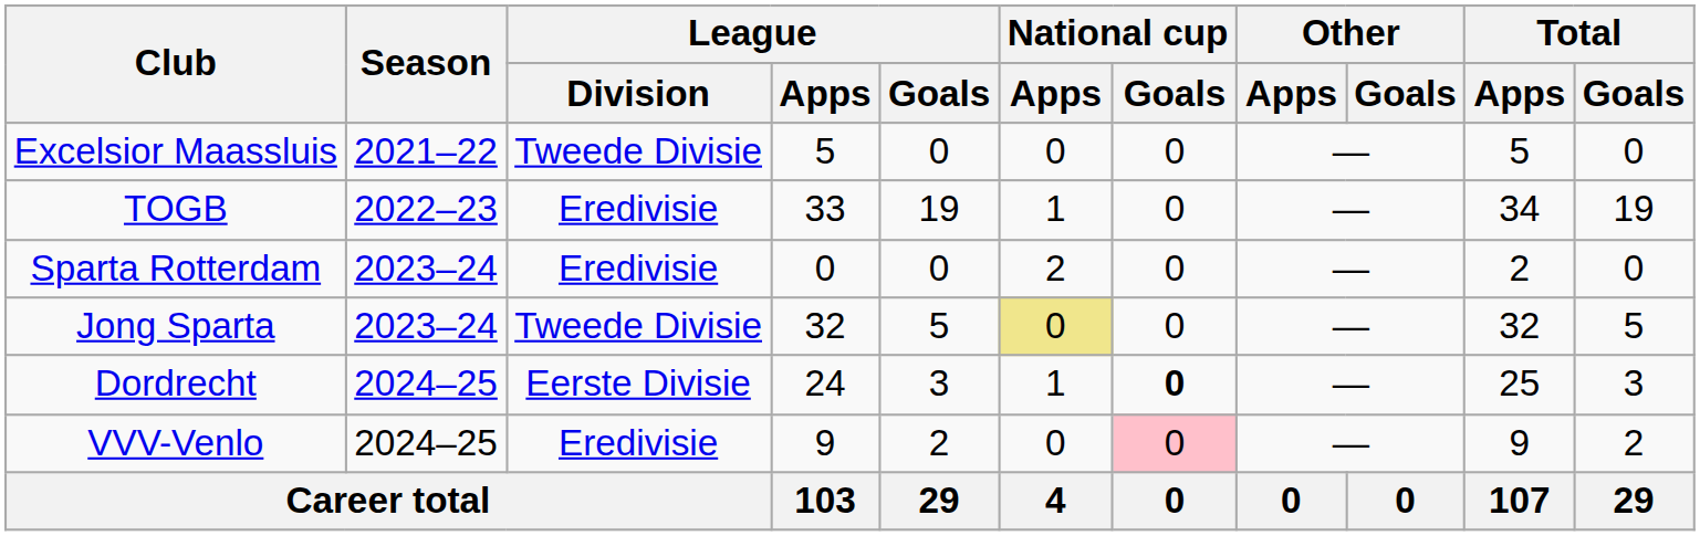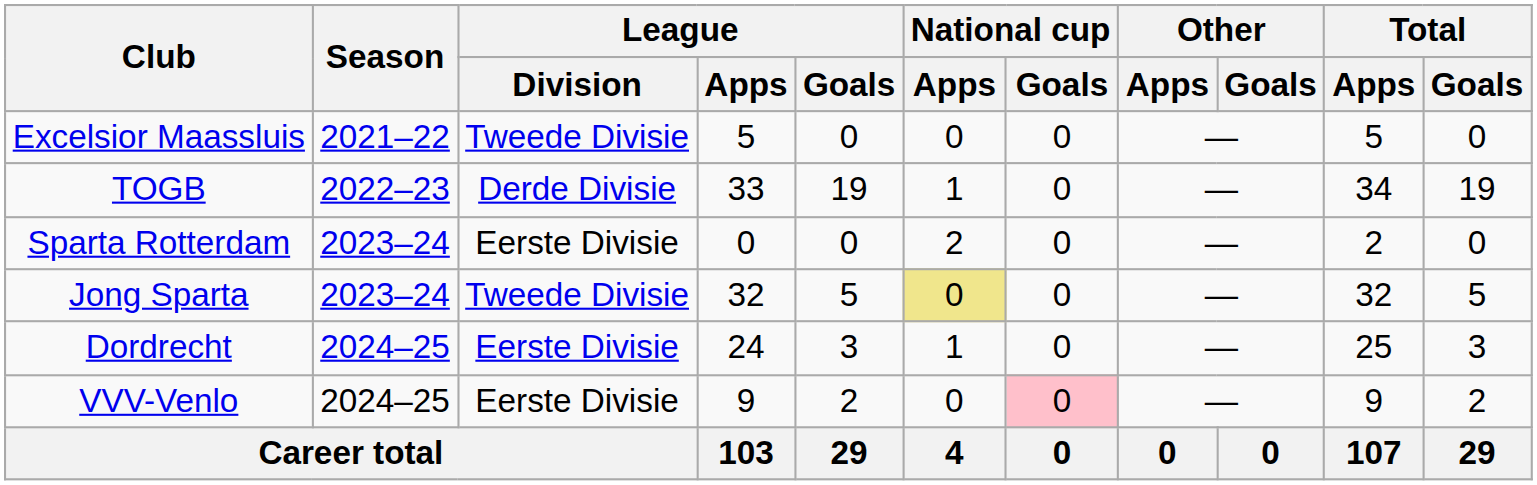 <table class="wikitable" style="text-align:center">
 <tr>
 <th rowspan="2">Club</th>
 <th rowspan="2">Season</th>
 <th colspan="3">League</th>
 <th colspan="2">National cup</th>
 <th colspan="2">Other</th>
 <th colspan="2">Total</th>
 </tr>
 <tr>
 <th>Division</th>
 <th>Apps</th>
 <th>Goals</th>
 <th>Apps</th>
 <th>Goals</th>
 <th>Apps</th>
 <th>Goals</th>
 <th>Apps</th>
 <th>Goals</th>
 </tr>
 <tr>
 <td rowspan="1"><a href='#'>Excelsior Maassluis</a></td>
 <td><a href='#'>2021–22</a></td>
 <td><a href='#'>Tweede Divisie</a></td>
 <td>5</td>
 <td>0</td>
 <td>0</td>
 <td>0</td>
 <td colspan="2">—</td>
 <td>5</td>
 <td>0</td>
 </tr>
 <tr>
 <td rowspan="1"><a href='#'>TOGB</a></td>
 <td><a href='#'>2022–23</a></td>
-<td><a href='#'>Eredivisie</a></td>
+<td><a href='#'>Derde Divisie</a></td>
 <td>33</td>
 <td>19</td>
 <td>1</td>
 <td>0</td>
 <td colspan="2">—</td>
 <td>34</td>
 <td>19</td>
 </tr>
 <tr>
 <td rowspan="1"><a href='#'>Sparta Rotterdam</a></td>
 <td><a href='#'>2023–24</a></td>
-<td><a href='#'>Eredivisie</a></td>
+<td>Eerste Divisie</td>
 <td>0</td>
 <td>0</td>
 <td>2</td>
 <td>0</td>
 <td colspan="2">—</td>
 <td>2</td>
 <td>0</td>
 </tr>
 <tr>
 <td rowspan="1"><a href='#'>Jong Sparta</a></td>
 <td><a href='#'>2023–24</a></td>
 <td><a href='#'>Tweede Divisie</a></td>
 <td>32</td>
 <td>5</td>
 <td style="background: khaki;">0</td>
 <td>0</td>
 <td colspan="2">—</td>
 <td>32</td>
 <td>5</td>
 </tr>
 <tr>
 <td rowspan="1"><a href='#'>Dordrecht</a></td>
 <td><a href='#'>2024–25</a></td>
 <td><a href='#'>Eerste Divisie</a></td>
 <td>24</td>
 <td>3</td>
 <td>1</td>
-<td><strong>0</strong></td>
+<td>0</td>
 <td colspan="2">—</td>
 <td>25</td>
 <td>3</td>
 </tr>
 <tr>
 <td rowspan="1"><a href='#'>VVV-Venlo</a></td>
 <td>2024–25</td>
-<td><a href='#'>Eredivisie</a></td>
+<td>Eerste Divisie</td>
 <td>9</td>
 <td>2</td>
 <td>0</td>
 <td style="background: pink;">0</td>
 <td colspan="2">—</td>
 <td>9</td>
 <td>2</td>
 </tr>
 <tr>
 <th colspan="3">Career total</th>
 <th>103</th>
 <th>29</th>
 <th>4</th>
 <th>0</th>
 <th>0</th>
 <th>0</th>
 <th>107</th>
 <th>29</th>
 </tr>
 </table>
